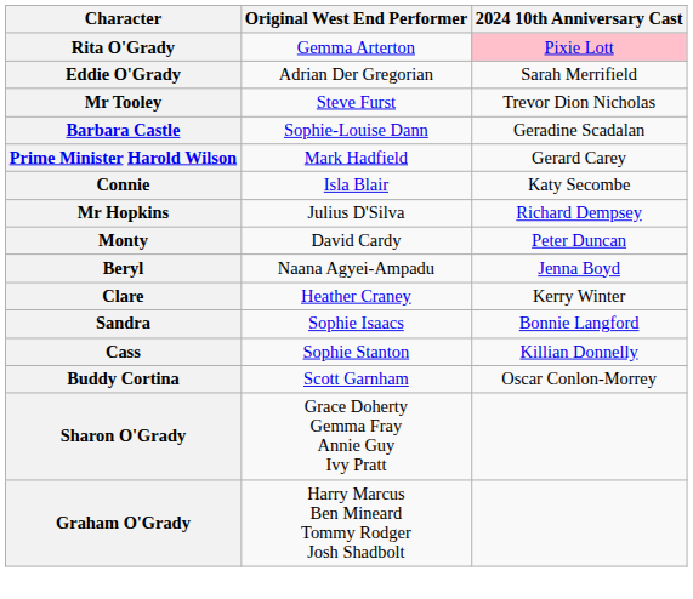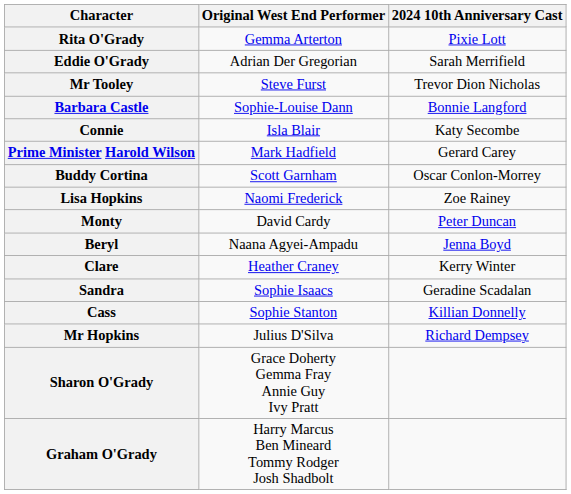 <table class="wikitable">
 <tr>
 <th scope="col">Character</th>
 <th scope="col" class="unsortable">Original West End Performer</th>
 <th scope="col" class="unsortable">2024 10th Anniversary Cast</th>
 </tr>
 <tr>
 <th scope="row">Rita O'Grady</th>
 <td align="center" colspan="1"><a href='#'>Gemma Arterton</a></td>
-<td align="center" colspan="1" style="background: pink;"><a href='#'>Pixie Lott</a></td>
+<td align="center" colspan="1"><a href='#'>Pixie Lott</a></td>
 </tr>
 <tr>
 <th scope="row">Eddie O'Grady</th>
 <td align="center" colspan="1">Adrian Der Gregorian</td>
 <td align="center" colspan="1">Sarah Merrifield</td>
 </tr>
 <tr>
 <th scope="row">Mr Tooley</th>
 <td align="center" colspan="1"><a href='#'>Steve Furst</a></td>
 <td align="center" colspan="1">Trevor Dion Nicholas</td>
 </tr>
 <tr>
 <th scope="row"><a href='#'>Barbara Castle</a></th>
 <td align="center" colspan="1"><a href='#'>Sophie-Louise Dann</a></td>
-<td align="center" colspan="1">Geradine Scadalan</td>
+<td align="center" colspan="1"><a href='#'>Bonnie Langford</a></td>
+</tr>
+<tr>
+<th scope="row">Connie</th>
+<td align="center" colspan="1"><a href='#'>Isla Blair</a></td>
+<td align="center" colspan="1">Katy Secombe</td>
 </tr>
 <tr>
 <th scope="row"><a href='#'>Prime Minister</a> <a href='#'>Harold Wilson</a></th>
 <td align="center" colspan="1"><a href='#'>Mark Hadfield</a></td>
 <td align="center" colspan="1">Gerard Carey</td>
 </tr>
 <tr>
-<th scope="row">Connie</th>
-<td align="center" colspan="1"><a href='#'>Isla Blair</a></td>
-<td align="center" colspan="1">Katy Secombe</td>
+<th scope="row">Buddy Cortina</th>
+<td align="center" colspan="1"><a href='#'>Scott Garnham</a></td>
+<td align="center" colspan="1">Oscar Conlon-Morrey</td>
 </tr>
 <tr>
-<th scope="row">Mr Hopkins</th>
-<td align="center" colspan="1">Julius D'Silva</td>
-<td align="center" colspan="1"><a href='#'>Richard Dempsey</a></td>
+<th scope="row">Lisa Hopkins</th>
+<td align="center" colspan="1"><a href='#'>Naomi Frederick</a></td>
+<td align="center" colspan="1">Zoe Rainey</td>
 </tr>
 <tr>
 <th scope="row">Monty</th>
 <td align="center" colspan="1">David Cardy</td>
 <td align="center" colspan="1"><a href='#'>Peter Duncan</a></td>
 </tr>
 <tr>
 <th scope="row">Beryl</th>
 <td align="center" colspan="1">Naana Agyei-Ampadu</td>
 <td align="center" colspan="1"><a href='#'>Jenna Boyd</a></td>
 </tr>
 <tr>
 <th scope="row">Clare</th>
 <td align="center" colspan="1"><a href='#'>Heather Craney</a></td>
 <td align="center" colspan="1">Kerry Winter</td>
 </tr>
 <tr>
 <th scope="row">Sandra</th>
 <td align="center" colspan="1"><a href='#'>Sophie Isaacs</a></td>
-<td align="center" colspan="1"><a href='#'>Bonnie Langford</a></td>
+<td align="center" colspan="1">Geradine Scadalan</td>
 </tr>
 <tr>
 <th scope="row">Cass</th>
 <td align="center" colspan="1"><a href='#'>Sophie Stanton</a></td>
 <td align="center" colspan="1"><a href='#'>Killian Donnelly</a></td>
 </tr>
 <tr>
-<th scope="row">Buddy Cortina</th>
-<td align="center" colspan="1"><a href='#'>Scott Garnham</a></td>
-<td align="center" colspan="1">Oscar Conlon-Morrey</td>
+<th scope="row">Mr Hopkins</th>
+<td align="center" colspan="1">Julius D'Silva</td>
+<td align="center" colspan="1"><a href='#'>Richard Dempsey</a></td>
 </tr>
 <tr>
 <th scope="row">Sharon O'Grady</th>
 <td align="center" colspan="1">Grace Doherty<br>Gemma Fray<br>Annie Guy<br>Ivy Pratt</td>
 <td align="center" colspan="1"></td>
 </tr>
 <tr>
 <th scope="row">Graham O'Grady</th>
 <td align="center" colspan="1">Harry Marcus<br>Ben Mineard<br>Tommy Rodger<br>Josh Shadbolt</td>
 <td align="center" colspan="1"></td>
 </tr>
 </table>
